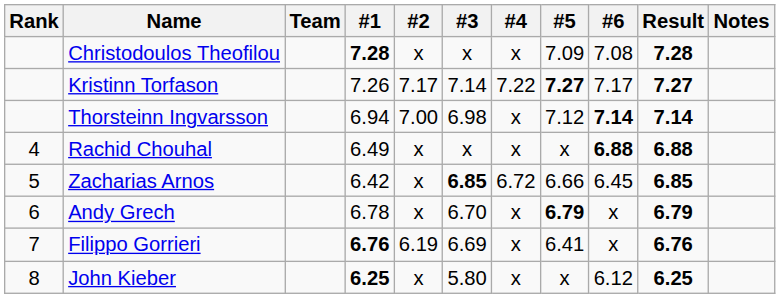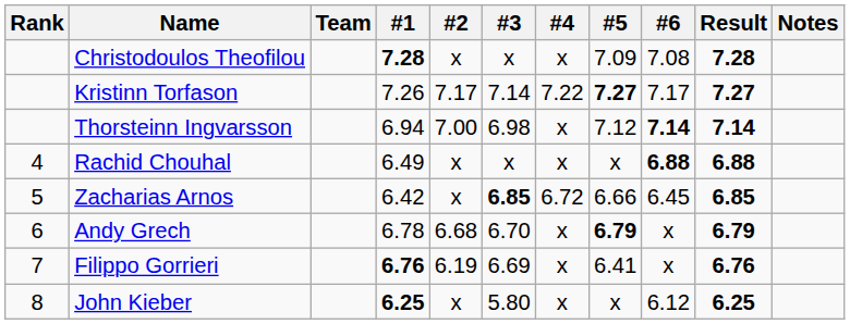 <table class="wikitable sortable" style="text-align:center; font-size:95%">
 <tr>
 <th>Rank</th>
 <th>Name</th>
 <th>Team</th>
 <th>#1</th>
 <th>#2</th>
 <th>#3</th>
 <th>#4</th>
 <th>#5</th>
 <th>#6</th>
 <th>Result</th>
 <th>Notes</th>
 </tr>
 <tr>
 <td></td>
 <td align="left"><a href='#'>Christodoulos Theofilou</a></td>
 <td align=left></td>
 <td><strong>7.28</strong></td>
 <td>x</td>
 <td>x</td>
 <td>x</td>
 <td>7.09</td>
 <td>7.08</td>
 <td><strong>7.28</strong></td>
 <td></td>
 </tr>
 <tr>
 <td></td>
 <td align="left"><a href='#'>Kristinn Torfason</a></td>
 <td align=left></td>
 <td>7.26</td>
 <td>7.17</td>
 <td>7.14</td>
 <td>7.22</td>
 <td><strong>7.27</strong></td>
 <td>7.17</td>
 <td><strong>7.27</strong></td>
 <td></td>
 </tr>
 <tr>
 <td></td>
 <td align="left"><a href='#'>Thorsteinn Ingvarsson</a></td>
 <td align=left></td>
 <td>6.94</td>
 <td>7.00</td>
 <td>6.98</td>
 <td>x</td>
 <td>7.12</td>
 <td><strong>7.14</strong></td>
 <td><strong>7.14</strong></td>
 <td></td>
 </tr>
 <tr>
 <td>4</td>
 <td align="left"><a href='#'>Rachid Chouhal</a></td>
 <td align=left></td>
 <td>6.49</td>
 <td>x</td>
 <td>x</td>
 <td>x</td>
 <td>x</td>
 <td><strong>6.88</strong></td>
 <td><strong>6.88</strong></td>
 <td></td>
 </tr>
 <tr>
 <td>5</td>
 <td align="left"><a href='#'>Zacharias Arnos</a></td>
 <td align=left></td>
 <td>6.42</td>
 <td>x</td>
 <td><strong>6.85</strong></td>
 <td>6.72</td>
 <td>6.66</td>
 <td>6.45</td>
 <td><strong>6.85</strong></td>
 <td></td>
 </tr>
 <tr>
 <td>6</td>
 <td align="left"><a href='#'>Andy Grech</a></td>
 <td align=left></td>
 <td>6.78</td>
-<td>x</td>
+<td>6.68</td>
 <td>6.70</td>
 <td>x</td>
 <td><strong>6.79</strong></td>
 <td>x</td>
 <td><strong>6.79</strong></td>
 <td></td>
 </tr>
 <tr>
 <td>7</td>
 <td align="left"><a href='#'>Filippo Gorrieri</a></td>
 <td align=left></td>
 <td><strong>6.76</strong></td>
 <td>6.19</td>
 <td>6.69</td>
 <td>x</td>
 <td>6.41</td>
 <td>x</td>
 <td><strong>6.76</strong></td>
 <td></td>
 </tr>
 <tr>
 <td>8</td>
 <td align="left"><a href='#'>John Kieber</a></td>
 <td align=left></td>
 <td><strong>6.25</strong></td>
 <td>x</td>
 <td>5.80</td>
 <td>x</td>
 <td>x</td>
 <td>6.12</td>
 <td><strong>6.25</strong></td>
 <td></td>
 </tr>
 </table>
